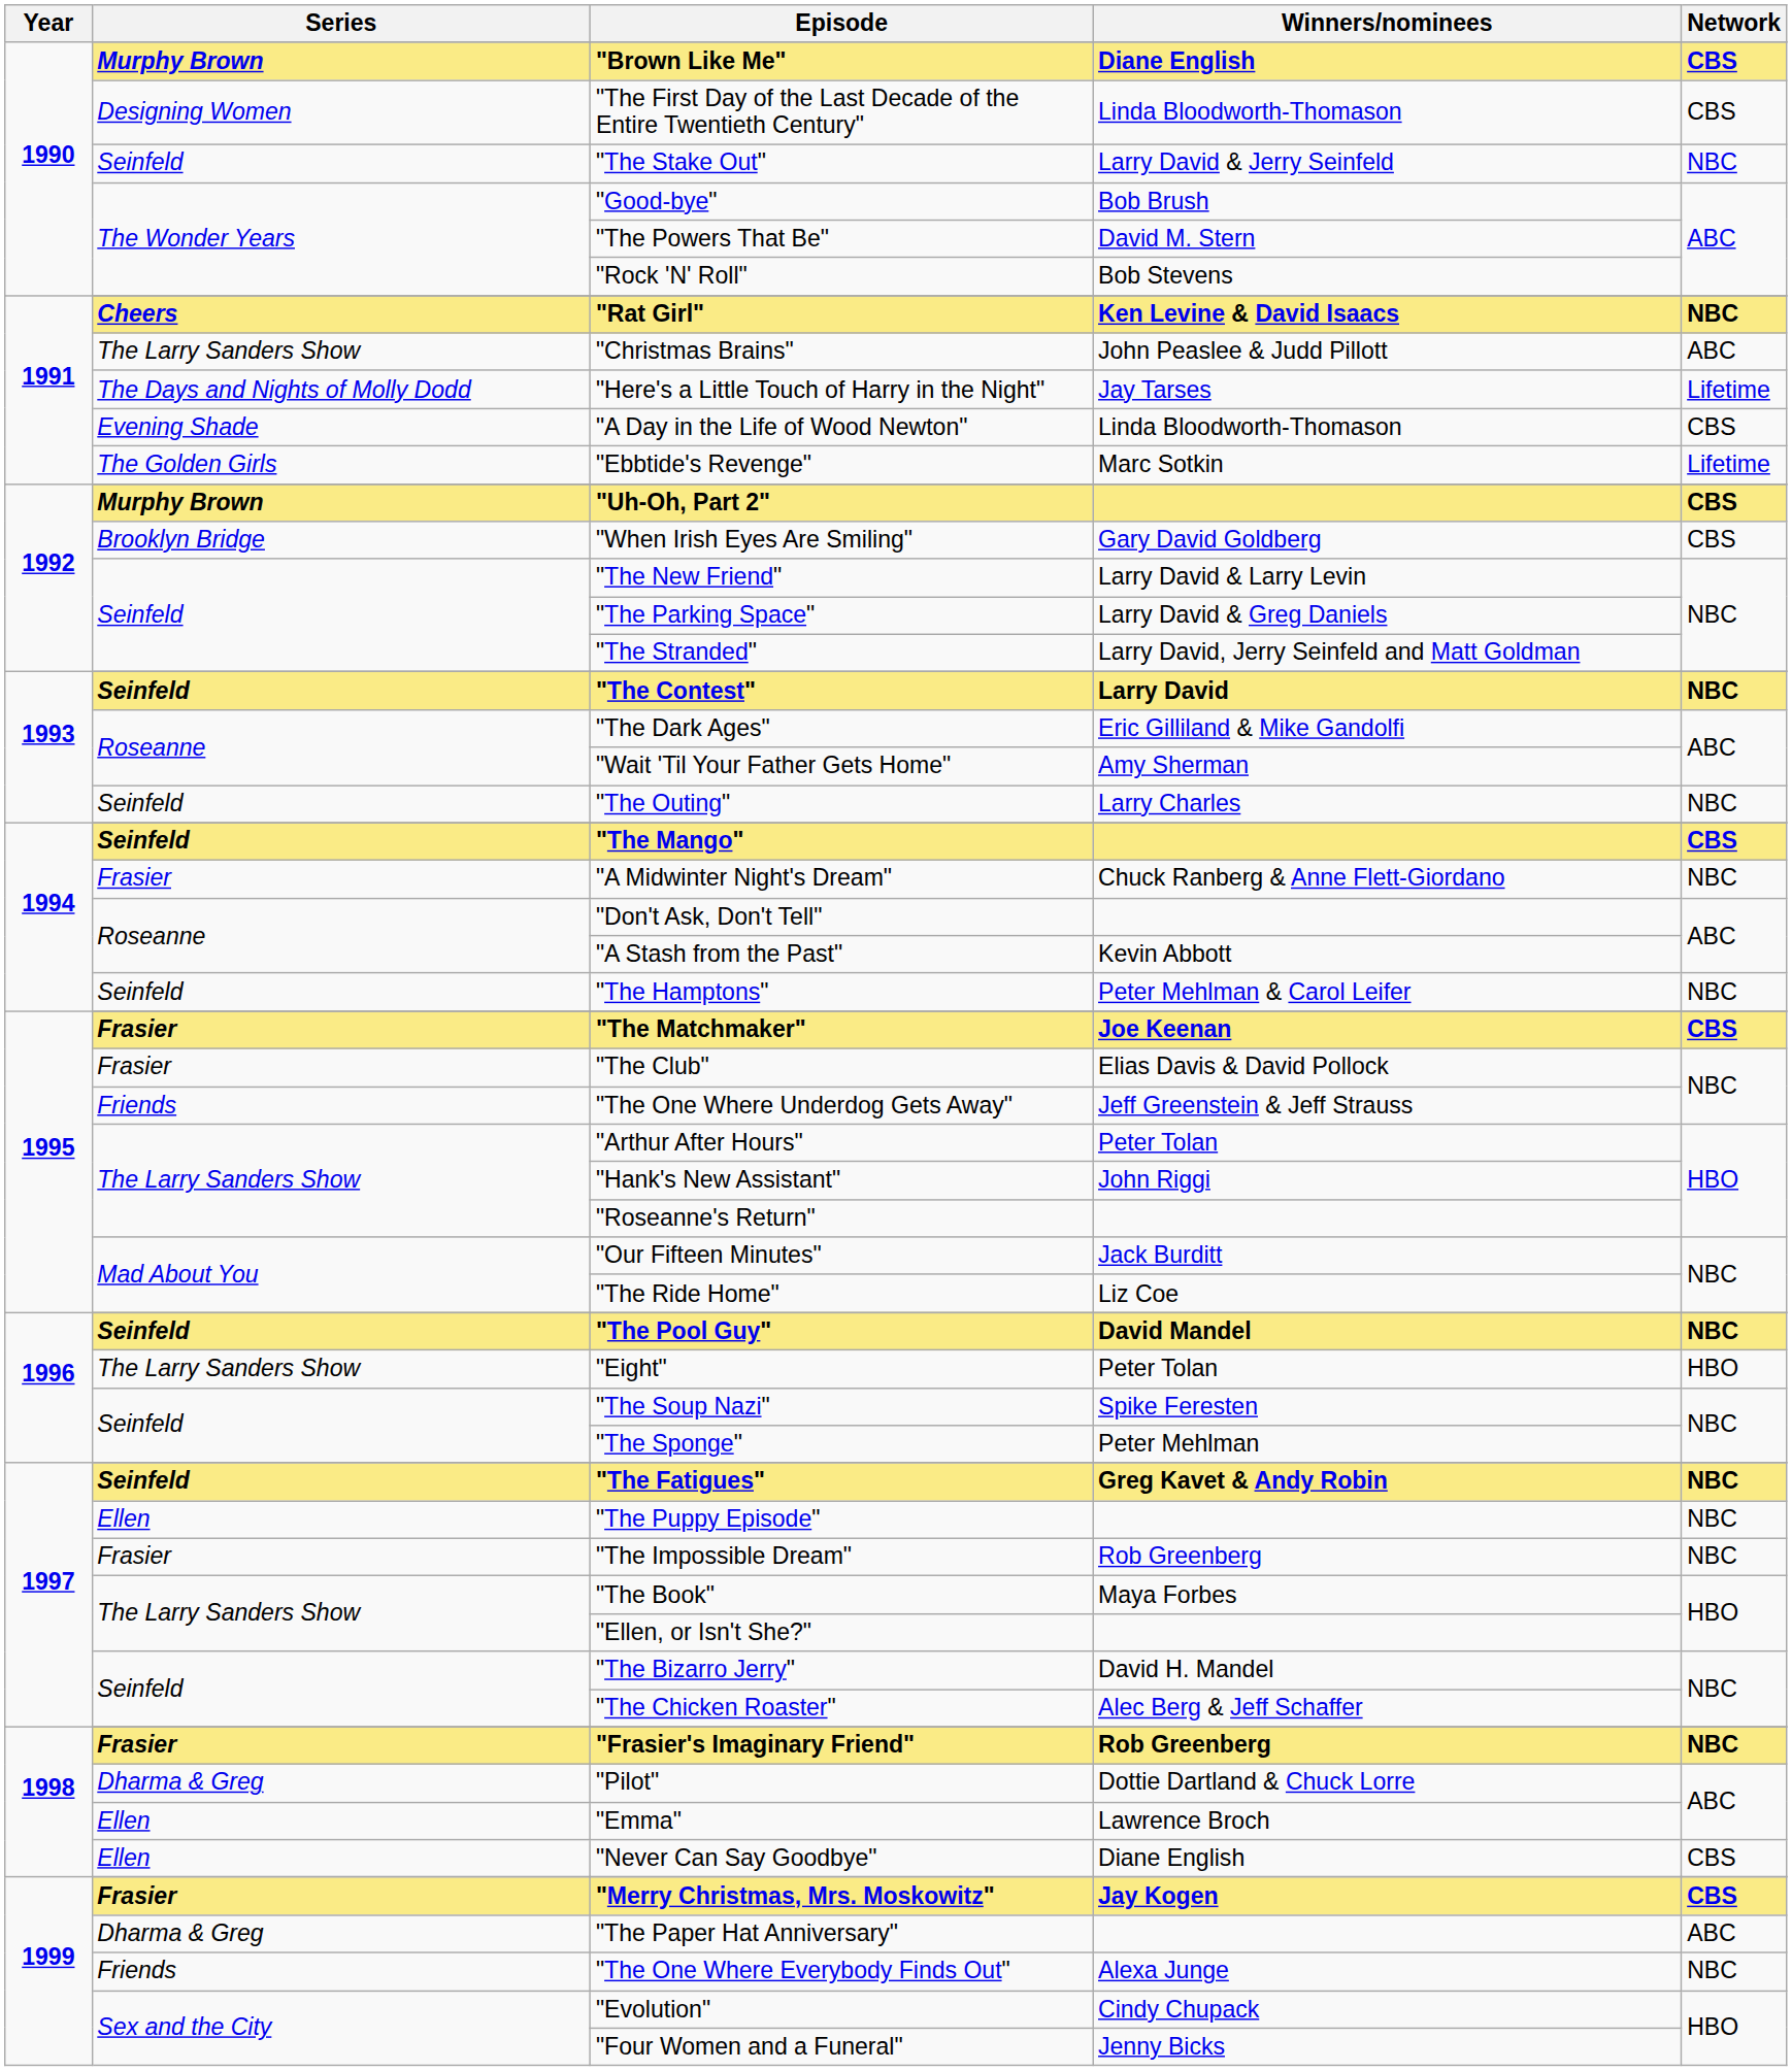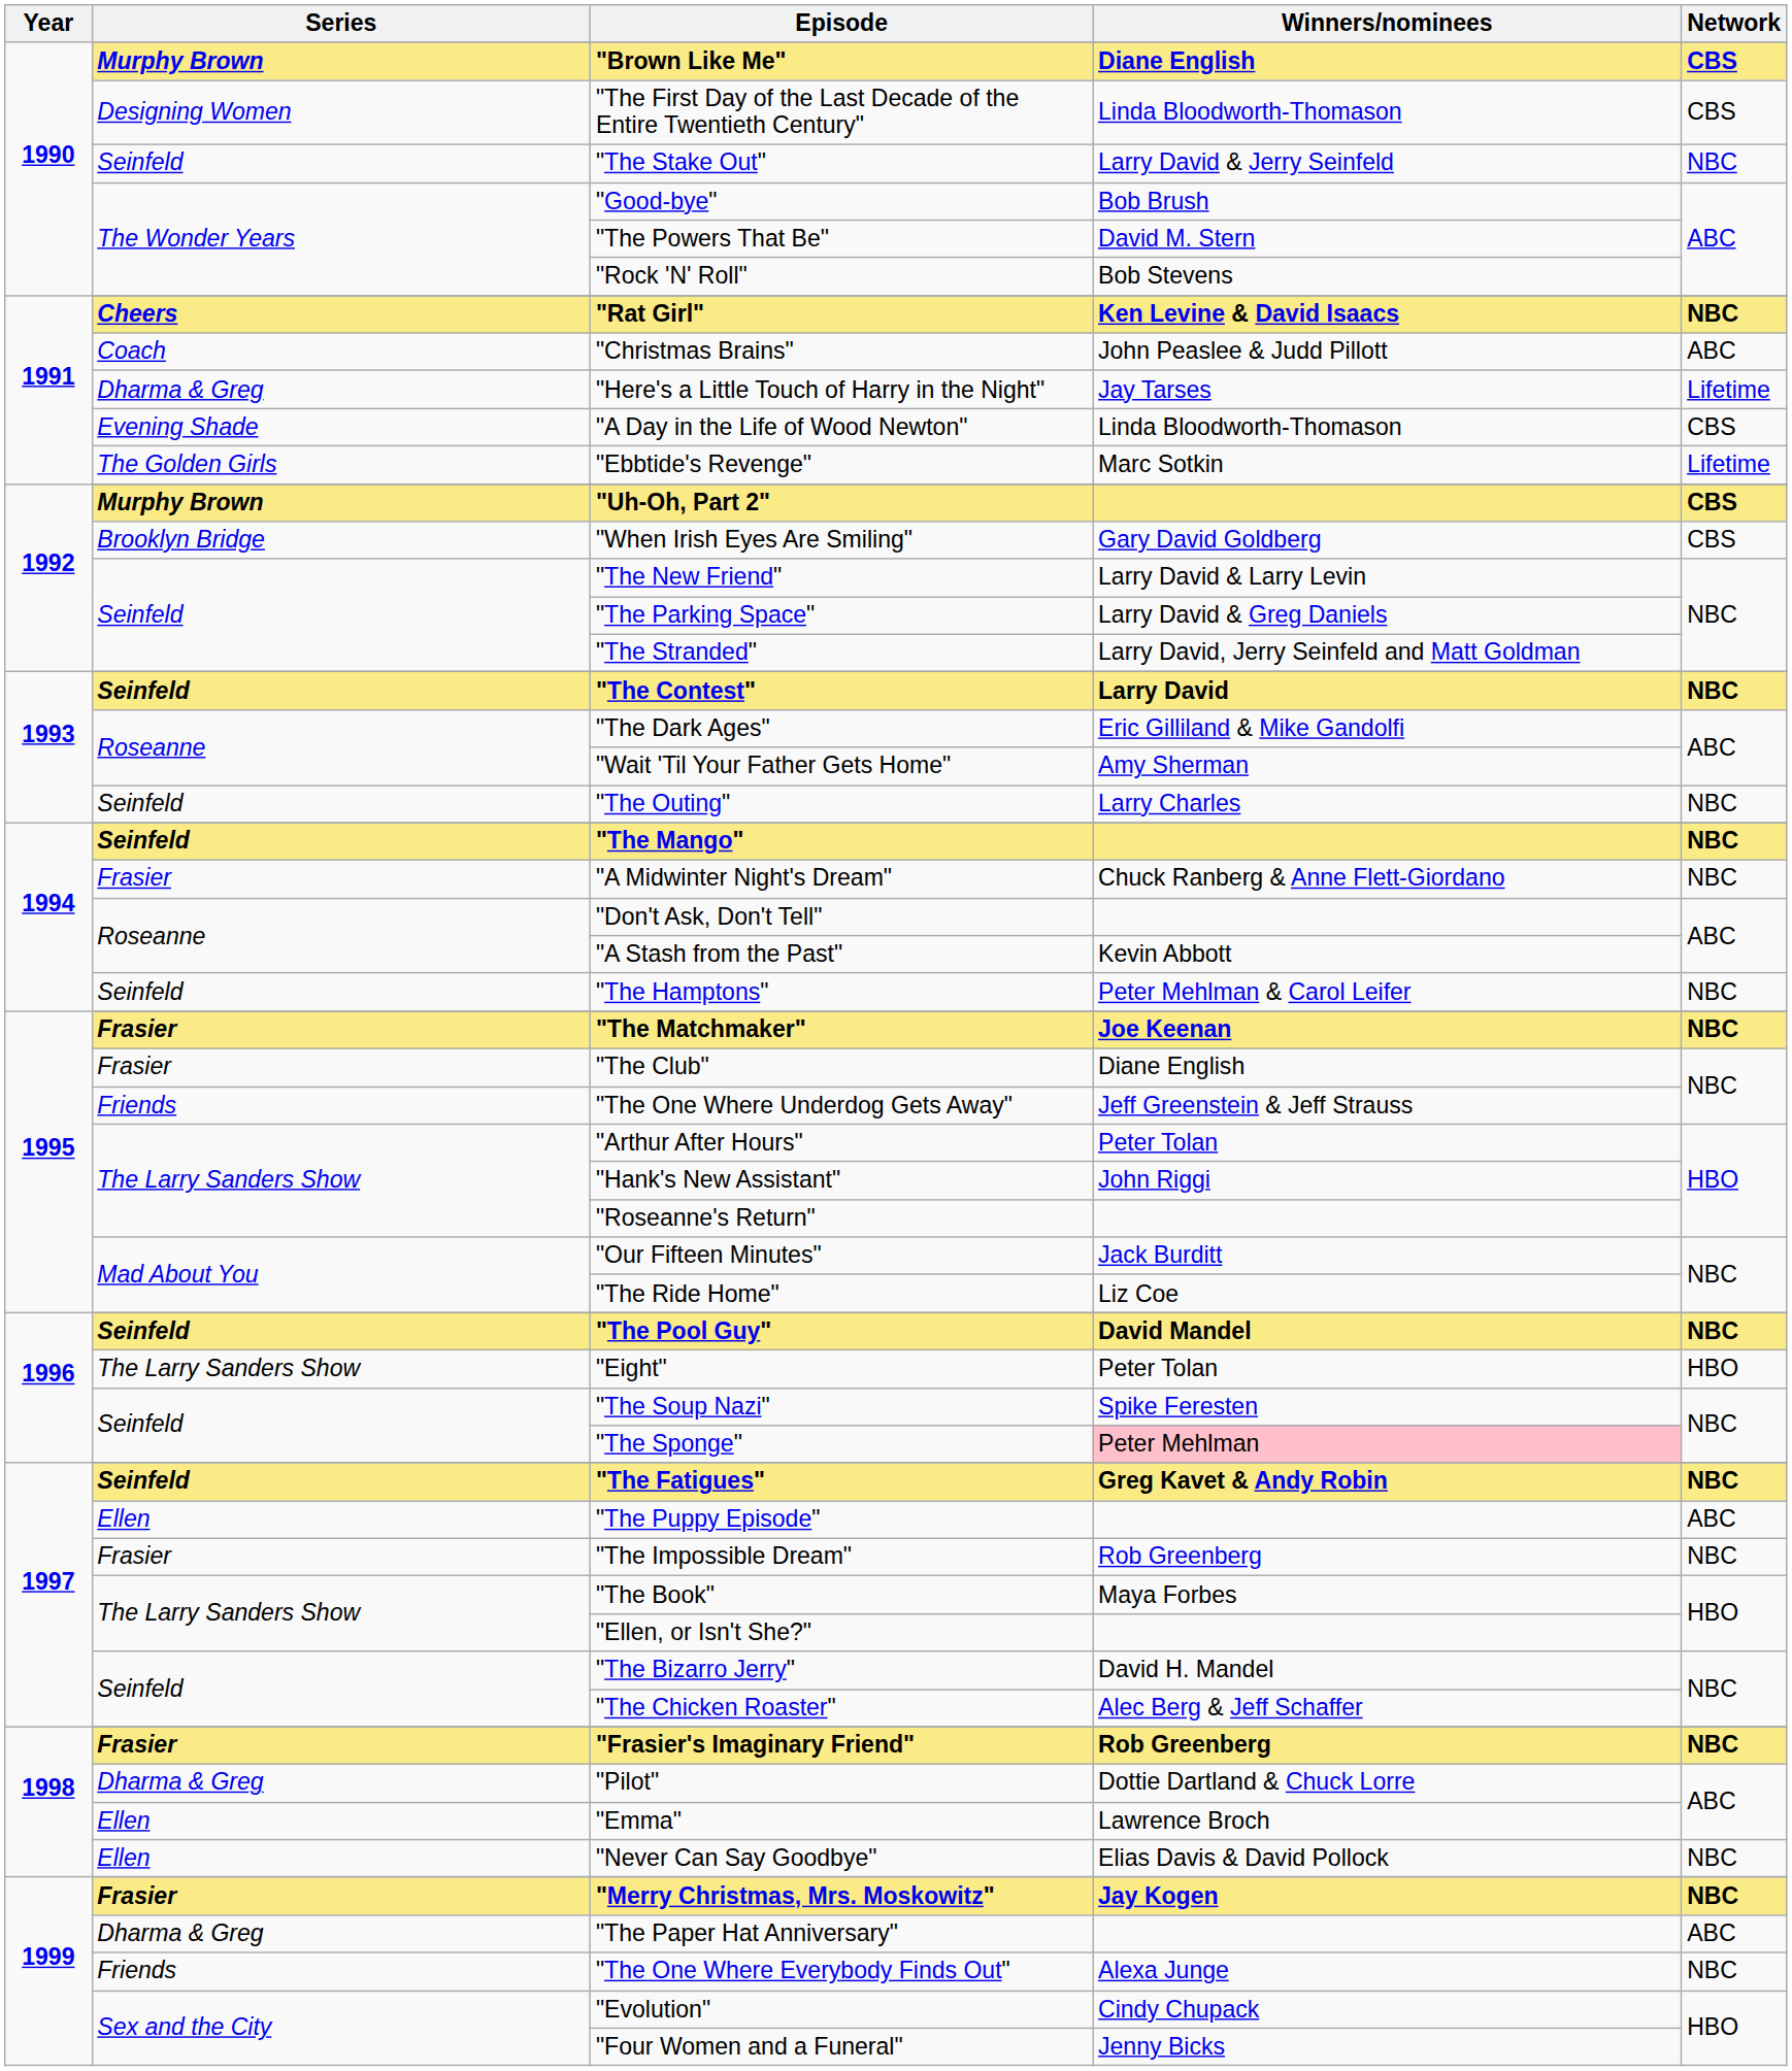 <table class="wikitable" width="95%" cellpadding="4">
 <tr>
 <th width="5%">Year</th>
 <th width="30%">Series</th>
 <th width="30%">Episode</th>
 <th width="40%">Winners/nominees</th>
 <th width="10%">Network</th>
 </tr>
 <tr>
 <td rowspan=7 style="text-align:center"><strong><a href='#'>1990</a></strong><br> <br></td>
 </tr>
 <tr style="background:#FAEB86">
 <td><strong><em><a href='#'>Murphy Brown</a></em></strong></td>
 <td><strong>"Brown Like Me"</strong></td>
 <td><strong><a href='#'>Diane English</a></strong></td>
 <td><strong><a href='#'>CBS</a></strong></td>
 </tr>
 <tr>
 <td><em><a href='#'>Designing Women</a></em></td>
 <td>"The First Day of the Last Decade of the Entire Twentieth Century"</td>
 <td><a href='#'>Linda Bloodworth-Thomason</a></td>
 <td>CBS</td>
 </tr>
 <tr>
 <td><em><a href='#'>Seinfeld</a></em></td>
 <td>"<a href='#'>The Stake Out</a>"</td>
 <td><a href='#'>Larry David</a> & <a href='#'>Jerry Seinfeld</a></td>
 <td><a href='#'>NBC</a></td>
 </tr>
 <tr>
 <td rowspan=3><em><a href='#'>The Wonder Years</a></em></td>
 <td>"<a href='#'>Good-bye</a>"</td>
 <td><a href='#'>Bob Brush</a></td>
 <td rowspan=3><a href='#'>ABC</a></td>
 </tr>
 <tr>
 <td>"The Powers That Be"</td>
 <td><a href='#'>David M. Stern</a></td>
 </tr>
 <tr>
 <td>"Rock 'N' Roll"</td>
 <td>Bob Stevens</td>
 </tr>
 <tr>
 <td rowspan=6 style="text-align:center"><strong><a href='#'>1991</a></strong><br> <br></td>
 </tr>
 <tr style="background:#FAEB86">
 <td><strong><em><a href='#'>Cheers</a></em></strong></td>
 <td><strong>"Rat Girl"</strong></td>
 <td><strong><a href='#'>Ken Levine</a> & <a href='#'>David Isaacs</a></strong></td>
 <td><strong>NBC</strong></td>
 </tr>
 <tr>
-<td><em>The Larry Sanders Show</em></td>
+<td><em><a href='#'>Coach</a></em></td>
 <td>"Christmas Brains"</td>
 <td>John Peaslee & Judd Pillott</td>
 <td>ABC</td>
 </tr>
 <tr>
-<td><em><a href='#'>The Days and Nights of Molly Dodd</a></em></td>
+<td><em><a href='#'>Dharma & Greg</a></em></td>
 <td>"Here's a Little Touch of Harry in the Night"</td>
 <td><a href='#'>Jay Tarses</a></td>
 <td><a href='#'>Lifetime</a></td>
 </tr>
 <tr>
 <td><em><a href='#'>Evening Shade</a></em></td>
 <td>"A Day in the Life of Wood Newton"</td>
 <td>Linda Bloodworth-Thomason</td>
 <td>CBS</td>
 </tr>
 <tr>
 <td><em><a href='#'>The Golden Girls</a></em></td>
 <td>"Ebbtide's Revenge"</td>
 <td>Marc Sotkin</td>
 <td><a href='#'>Lifetime</a></td>
 </tr>
 <tr>
 <td rowspan=6 style="text-align:center"><strong><a href='#'>1992</a></strong><br> <br></td>
 </tr>
 <tr style="background:#FAEB86">
 <td><strong><em>Murphy Brown</em></strong></td>
 <td><strong>"Uh-Oh, Part 2"</strong></td>
 <td><strong></strong></td>
 <td><strong>CBS</strong></td>
 </tr>
 <tr>
 <td><em><a href='#'>Brooklyn Bridge</a></em></td>
 <td>"When Irish Eyes Are Smiling"</td>
 <td><a href='#'>Gary David Goldberg</a></td>
 <td>CBS</td>
 </tr>
 <tr>
 <td rowspan=3><em><a href='#'>Seinfeld</a></em></td>
 <td>"<a href='#'>The New Friend</a>"</td>
 <td>Larry David & Larry Levin</td>
 <td rowspan=3>NBC</td>
 </tr>
 <tr>
 <td>"<a href='#'>The Parking Space</a>"</td>
 <td>Larry David & <a href='#'>Greg Daniels</a></td>
 </tr>
 <tr>
 <td>"<a href='#'>The Stranded</a>"</td>
 <td>Larry David, Jerry Seinfeld and <a href='#'>Matt Goldman</a></td>
 </tr>
 <tr>
 <td rowspan=5 style="text-align:center"><strong><a href='#'>1993</a></strong><br> <br></td>
 </tr>
 <tr style="background:#FAEB86">
 <td><strong><em>Seinfeld</em></strong></td>
 <td><strong>"<a href='#'>The Contest</a>"</strong></td>
 <td><strong>Larry David</strong></td>
 <td><strong>NBC</strong></td>
 </tr>
 <tr>
 <td rowspan=2><em><a href='#'>Roseanne</a></em></td>
 <td>"The Dark Ages"</td>
 <td><a href='#'>Eric Gilliland</a> & <a href='#'>Mike Gandolfi</a></td>
 <td rowspan=2>ABC</td>
 </tr>
 <tr>
 <td>"Wait 'Til Your Father Gets Home"</td>
 <td><a href='#'>Amy Sherman</a></td>
 </tr>
 <tr>
 <td><em>Seinfeld</em></td>
 <td>"<a href='#'>The Outing</a>"</td>
 <td><a href='#'>Larry Charles</a></td>
 <td>NBC</td>
 </tr>
 <tr>
 <td rowspan=6 style="text-align:center"><strong><a href='#'>1994</a></strong><br> <br></td>
 </tr>
 <tr style="background:#FAEB86">
 <td><strong><em>Seinfeld</em></strong></td>
 <td><strong>"<a href='#'>The Mango</a>"</strong></td>
 <td><strong></strong></td>
-<td><strong><a href='#'>CBS</a></strong></td>
+<td><strong>NBC</strong></td>
 </tr>
 <tr>
 <td><em><a href='#'>Frasier</a></em></td>
 <td>"A Midwinter Night's Dream"</td>
 <td>Chuck Ranberg & <a href='#'>Anne Flett-Giordano</a></td>
 <td>NBC</td>
 </tr>
 <tr>
 <td rowspan=2><em>Roseanne</em></td>
 <td>"Don't Ask, Don't Tell"</td>
 <td></td>
 <td rowspan=2>ABC</td>
 </tr>
 <tr>
 <td>"A Stash from the Past"</td>
 <td>Kevin Abbott</td>
 </tr>
 <tr>
 <td><em>Seinfeld</em></td>
 <td>"<a href='#'>The Hamptons</a>"</td>
 <td><a href='#'>Peter Mehlman</a> & <a href='#'>Carol Leifer</a></td>
 <td>NBC</td>
 </tr>
 <tr>
 <td rowspan=9 style="text-align:center"><strong><a href='#'>1995</a></strong><br> <br></td>
 </tr>
 <tr style="background:#FAEB86">
 <td><strong><em>Frasier</em></strong></td>
 <td><strong>"The Matchmaker"</strong></td>
 <td><strong><a href='#'>Joe Keenan</a></strong></td>
-<td><strong><a href='#'>CBS</a></strong></td>
+<td><strong>NBC</strong></td>
 </tr>
 <tr>
 <td><em>Frasier</em></td>
 <td>"The Club"</td>
-<td>Elias Davis & David Pollock</td>
+<td>Diane English</td>
 <td rowspan=2>NBC</td>
 </tr>
 <tr>
 <td><em><a href='#'>Friends</a></em></td>
 <td>"The One Where Underdog Gets Away"</td>
 <td><a href='#'>Jeff Greenstein</a> & Jeff Strauss</td>
 </tr>
 <tr>
 <td rowspan=3><em><a href='#'>The Larry Sanders Show</a></em></td>
 <td>"Arthur After Hours"</td>
 <td><a href='#'>Peter Tolan</a></td>
 <td rowspan=3><a href='#'>HBO</a></td>
 </tr>
 <tr>
 <td>"Hank's New Assistant"</td>
 <td><a href='#'>John Riggi</a></td>
 </tr>
 <tr>
 <td>"Roseanne's Return"</td>
 <td></td>
 </tr>
 <tr>
 <td rowspan=2><em><a href='#'>Mad About You</a></em></td>
 <td>"Our Fifteen Minutes"</td>
 <td><a href='#'>Jack Burditt</a></td>
 <td rowspan=2>NBC</td>
 </tr>
 <tr>
 <td>"The Ride Home"</td>
 <td>Liz Coe</td>
 </tr>
 <tr>
 <td rowspan=5 style="text-align:center"><strong><a href='#'>1996</a></strong><br> <br></td>
 </tr>
 <tr style="background:#FAEB86">
 <td><strong><em>Seinfeld</em></strong></td>
 <td><strong>"<a href='#'>The Pool Guy</a>"</strong></td>
 <td><strong>David Mandel</strong></td>
 <td><strong>NBC</strong></td>
 </tr>
 <tr>
 <td><em>The Larry Sanders Show</em></td>
 <td>"Eight"</td>
 <td>Peter Tolan</td>
 <td>HBO</td>
 </tr>
 <tr>
 <td rowspan=2><em>Seinfeld</em></td>
 <td>"<a href='#'>The Soup Nazi</a>"</td>
 <td><a href='#'>Spike Feresten</a></td>
 <td rowspan=2>NBC</td>
 </tr>
 <tr>
 <td>"<a href='#'>The Sponge</a>"</td>
-<td>Peter Mehlman</td>
+<td style="background: pink;">Peter Mehlman</td>
 </tr>
 <tr>
 <td rowspan=8 style="text-align:center"><strong><a href='#'>1997</a></strong><br> <br></td>
 </tr>
 <tr style="background:#FAEB86">
 <td><strong><em>Seinfeld</em></strong></td>
 <td><strong>"<a href='#'>The Fatigues</a>"</strong></td>
 <td><strong>Greg Kavet & <a href='#'>Andy Robin</a></strong></td>
 <td><strong>NBC</strong></td>
 </tr>
 <tr>
 <td><em><a href='#'>Ellen</a></em></td>
 <td>"<a href='#'>The Puppy Episode</a>"</td>
 <td></td>
-<td>NBC</td>
+<td>ABC</td>
 </tr>
 <tr>
 <td><em>Frasier</em></td>
 <td>"The Impossible Dream"</td>
 <td><a href='#'>Rob Greenberg</a></td>
 <td>NBC</td>
 </tr>
 <tr>
 <td rowspan=2><em>The Larry Sanders Show</em></td>
 <td>"The Book"</td>
 <td>Maya Forbes</td>
 <td rowspan=2>HBO</td>
 </tr>
 <tr>
 <td>"Ellen, or Isn't She?"</td>
 <td></td>
 </tr>
 <tr>
 <td rowspan=2><em>Seinfeld</em></td>
 <td>"<a href='#'>The Bizarro Jerry</a>"</td>
 <td>David H. Mandel</td>
 <td rowspan=2>NBC</td>
 </tr>
 <tr>
 <td>"<a href='#'>The Chicken Roaster</a>"</td>
 <td><a href='#'>Alec Berg</a> & <a href='#'>Jeff Schaffer</a></td>
 </tr>
 <tr>
 <td rowspan=5 style="text-align:center"><strong><a href='#'>1998</a></strong><br> <br></td>
 </tr>
 <tr style="background:#FAEB86">
 <td><strong><em>Frasier</em></strong></td>
 <td><strong>"Frasier's Imaginary Friend"</strong></td>
 <td><strong>Rob Greenberg</strong></td>
 <td><strong>NBC</strong></td>
 </tr>
 <tr>
 <td><em><a href='#'>Dharma & Greg</a></em></td>
 <td>"Pilot"</td>
 <td>Dottie Dartland & <a href='#'>Chuck Lorre</a></td>
 <td rowspan=2>ABC</td>
 </tr>
 <tr>
 <td><em><a href='#'>Ellen</a></em></td>
 <td>"Emma"</td>
 <td>Lawrence Broch</td>
 </tr>
 <tr>
 <td><em><a href='#'>Ellen</a></em></td>
 <td>"Never Can Say Goodbye"</td>
-<td>Diane English</td>
-<td>CBS</td>
+<td>Elias Davis & David Pollock</td>
+<td>NBC</td>
 </tr>
 <tr>
 <td rowspan=6 style="text-align:center"><strong><a href='#'>1999</a></strong><br> <br></td>
 </tr>
 <tr style="background:#FAEB86">
 <td><strong><em>Frasier</em></strong></td>
 <td><strong>"<a href='#'>Merry Christmas, Mrs. Moskowitz</a>"</strong></td>
 <td><strong><a href='#'>Jay Kogen</a></strong></td>
-<td><strong><a href='#'>CBS</a></strong></td>
+<td><strong>NBC</strong></td>
 </tr>
 <tr>
 <td><em>Dharma & Greg</em></td>
 <td>"The Paper Hat Anniversary"</td>
 <td></td>
 <td>ABC</td>
 </tr>
 <tr>
 <td><em>Friends</em></td>
 <td>"<a href='#'>The One Where Everybody Finds Out</a>"</td>
 <td><a href='#'>Alexa Junge</a></td>
 <td>NBC</td>
 </tr>
 <tr>
 <td rowspan=2><em><a href='#'>Sex and the City</a></em></td>
 <td>"Evolution"</td>
 <td><a href='#'>Cindy Chupack</a></td>
 <td rowspan=2>HBO</td>
 </tr>
 <tr>
 <td>"Four Women and a Funeral"</td>
 <td><a href='#'>Jenny Bicks</a></td>
 </tr>
 </table>
